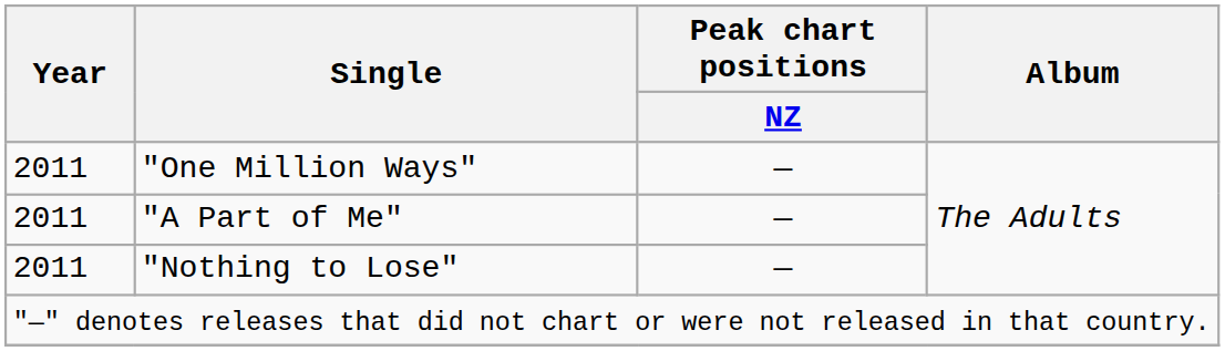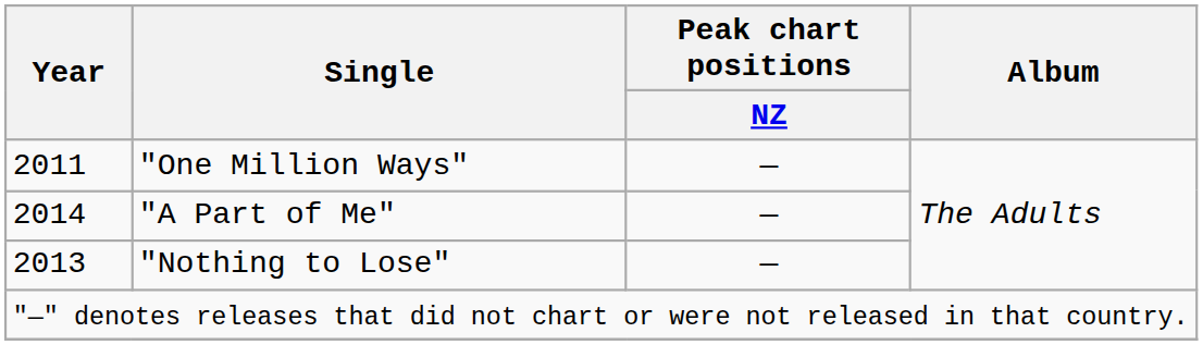 <table class="wikitable">
 <tr>
 <th rowspan=2>Year</th>
 <th rowspan=2>Single</th>
 <th>Peak chart<br>positions</th>
 <th rowspan=2>Album</th>
 </tr>
 <tr>
 <th><a href='#'>NZ</a></th>
 </tr>
 <tr>
 <td>2011</td>
 <td>"One Million Ways"</td>
 <td align="center">—</td>
 <td rowspan=3><em>The Adults</em></td>
 </tr>
 <tr>
-<td>2011</td>
+<td>2014</td>
 <td>"A Part of Me"</td>
 <td align="center">—</td>
 </tr>
 <tr>
-<td>2011</td>
+<td>2013</td>
 <td>"Nothing to Lose"</td>
 <td align="center">—</td>
 </tr>
 <tr>
 <td align=center colspan=4><small>"—" denotes releases that did not chart or were not released in that country.</small></td>
 </tr>
 <tr>
 </tr>
 </table>
